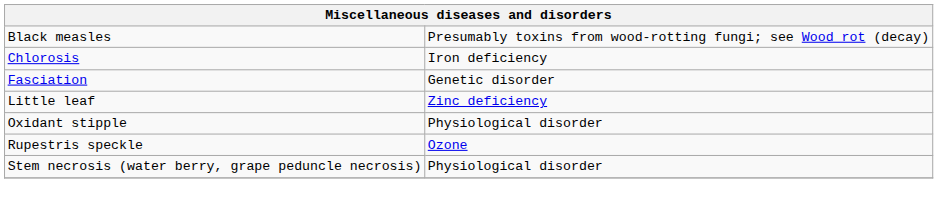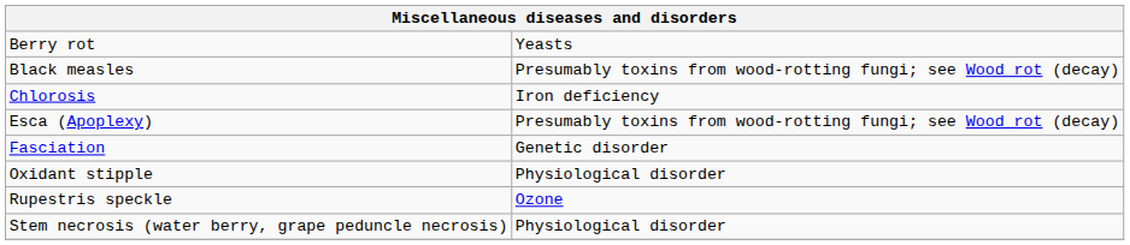 <table class="wikitable" style="clear">
 <tr>
 <th colspan=2><strong>Miscellaneous diseases and disorders</strong><br></th>
+</tr>
+<tr>
+<td>Berry rot</td>
+<td>Yeasts</td>
 </tr>
 <tr>
 <td>Black measles</td>
 <td>Presumably toxins from wood-rotting fungi; see <a href='#'>Wood rot</a> (decay)</td>
 </tr>
 <tr>
 <td><a href='#'>Chlorosis</a></td>
 <td>Iron deficiency</td>
 </tr>
 <tr>
+<td>Esca (<a href='#'>Apoplexy</a>)</td>
+<td>Presumably toxins from wood-rotting fungi; see <a href='#'>Wood rot</a> (decay)</td>
+</tr>
+<tr>
 <td><a href='#'>Fasciation</a></td>
 <td>Genetic disorder</td>
-</tr>
-<tr>
-<td>Little leaf</td>
-<td><a href='#'>Zinc deficiency</a></td>
 </tr>
 <tr>
 <td>Oxidant stipple</td>
 <td>Physiological disorder</td>
 </tr>
 <tr>
 <td>Rupestris speckle</td>
 <td><a href='#'>Ozone</a></td>
 </tr>
 <tr>
 <td>Stem necrosis (water berry, grape peduncle necrosis)</td>
 <td>Physiological disorder</td>
 </tr>
 <tr>
 </tr>
 </table>
